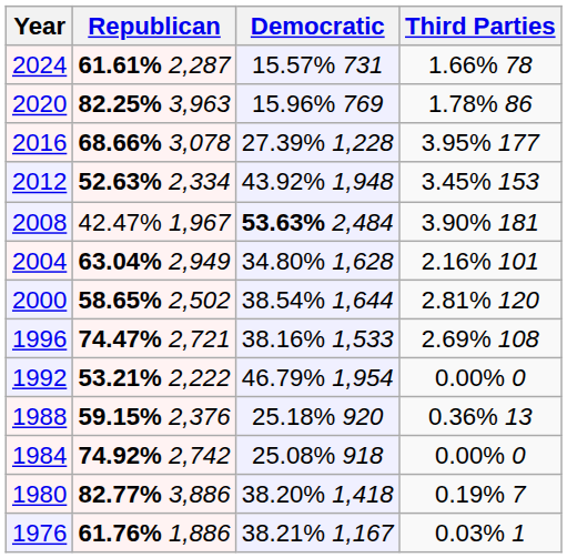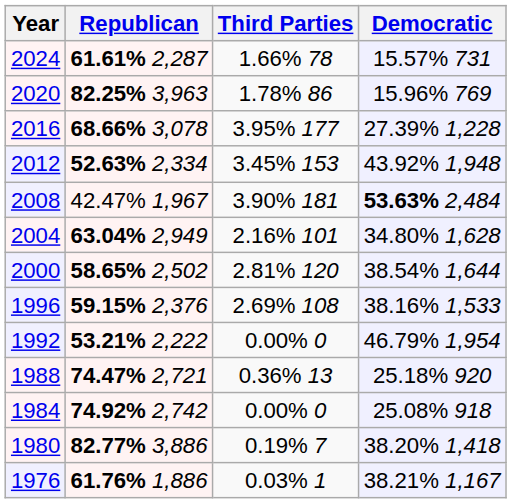 <table class="wikitable" style="float:right; font-size:95%;">
 <tr bgcolor=lightgrey>
 <th>Year</th>
 <th><a href='#'>Republican</a></th>
+<th><a href='#'>Third Parties</a></th>
 <th><a href='#'>Democratic</a></th>
-<th><a href='#'>Third Parties</a></th>
 </tr>
 <tr>
 <td align="center" bgcolor="#fff3f3"><a href='#'>2024</a></td>
 <td align="center" bgcolor="#fff3f3"><strong>61.61%</strong> <em>2,287</em></td>
+<td align="center">1.66% <em>78</em></td>
 <td align="center" bgcolor="#f0f0ff">15.57% <em>731</em></td>
-<td align="center">1.66% <em>78</em></td>
 </tr>
 <tr>
 <td align="center" bgcolor="#fff3f3"><a href='#'>2020</a></td>
 <td align="center" bgcolor="#fff3f3"><strong>82.25%</strong> <em>3,963</em></td>
+<td align="center">1.78% <em>86</em></td>
 <td align="center" bgcolor="#f0f0ff">15.96% <em>769</em></td>
-<td align="center">1.78% <em>86</em></td>
 </tr>
 <tr>
 <td align="center" bgcolor="#fff3f3"><a href='#'>2016</a></td>
 <td align="center" bgcolor="#fff3f3"><strong>68.66%</strong> <em>3,078</em></td>
+<td align="center">3.95% <em>177</em></td>
 <td align="center" bgcolor="#f0f0ff">27.39% <em>1,228</em></td>
-<td align="center">3.95% <em>177</em></td>
 </tr>
 <tr>
 <td align="center" bgcolor="#f0f0ff"><a href='#'>2012</a></td>
 <td align="center" bgcolor="#fff3f3"><strong>52.63%</strong> <em>2,334</em></td>
+<td align="center">3.45% <em>153</em></td>
 <td align="center" bgcolor="#f0f0ff">43.92% <em>1,948</em></td>
-<td align="center">3.45% <em>153</em></td>
 </tr>
 <tr>
 <td align="center" bgcolor="#f0f0ff"><a href='#'>2008</a></td>
 <td align="center" bgcolor="#fff3f3">42.47% <em>1,967</em></td>
+<td align="center">3.90% <em>181</em></td>
 <td align="center" bgcolor="#f0f0ff"><strong>53.63%</strong> <em>2,484</em></td>
-<td align="center">3.90% <em>181</em></td>
 </tr>
 <tr>
 <td align="center" bgcolor="#fff3f3"><a href='#'>2004</a></td>
 <td align="center" bgcolor="#fff3f3"><strong>63.04%</strong> <em>2,949</em></td>
+<td align="center">2.16% <em>101</em></td>
 <td align="center" bgcolor="#f0f0ff">34.80% <em>1,628</em></td>
-<td align="center">2.16% <em>101</em></td>
 </tr>
 <tr>
 <td align="center" bgcolor="#f0f0ff"><a href='#'>2000</a></td>
 <td align="center" bgcolor="#fff3f3"><strong>58.65%</strong> <em>2,502</em></td>
+<td align="center">2.81% <em>120</em></td>
 <td align="center" bgcolor="#f0f0ff">38.54% <em>1,644</em></td>
-<td align="center">2.81% <em>120</em></td>
 </tr>
 <tr>
 <td align="center" bgcolor="#f0f0ff"><a href='#'>1996</a></td>
-<td align="center" bgcolor="#fff3f3"><strong>74.47%</strong> <em>2,721</em></td>
+<td align="center" bgcolor="#fff3f3"><strong>59.15%</strong> <em>2,376</em></td>
+<td align="center">2.69% <em>108</em></td>
 <td align="center" bgcolor="#f0f0ff">38.16% <em>1,533</em></td>
-<td align="center">2.69% <em>108</em></td>
 </tr>
 <tr>
 <td align="center" bgcolor="#f0f0ff"><a href='#'>1992</a></td>
 <td align="center" bgcolor="#fff3f3"><strong>53.21%</strong> <em>2,222</em></td>
+<td align="center">0.00% <em>0</em></td>
 <td align="center" bgcolor="#f0f0ff">46.79% <em>1,954</em></td>
-<td align="center">0.00% <em>0</em></td>
 </tr>
 <tr>
 <td align="center" bgcolor="#fff3f3"><a href='#'>1988</a></td>
-<td align="center" bgcolor="#fff3f3"><strong>59.15%</strong> <em>2,376</em></td>
+<td align="center" bgcolor="#fff3f3"><strong>74.47%</strong> <em>2,721</em></td>
+<td align="center">0.36% <em>13</em></td>
 <td align="center" bgcolor="#f0f0ff">25.18% <em>920</em></td>
-<td align="center">0.36% <em>13</em></td>
 </tr>
 <tr>
 <td align="center" bgcolor="#fff3f3"><a href='#'>1984</a></td>
 <td align="center" bgcolor="#fff3f3"><strong>74.92%</strong> <em>2,742</em></td>
+<td align="center">0.00% <em>0</em></td>
 <td align="center" bgcolor="#f0f0ff">25.08% <em>918</em></td>
-<td align="center">0.00% <em>0</em></td>
 </tr>
 <tr>
 <td align="center" bgcolor="#fff3f3"><a href='#'>1980</a></td>
 <td align="center" bgcolor="#fff3f3"><strong>82.77%</strong> <em>3,886</em></td>
+<td align="center">0.19% <em>7</em></td>
 <td align="center" bgcolor="#f0f0ff">38.20% <em>1,418</em></td>
-<td align="center">0.19% <em>7</em></td>
 </tr>
 <tr>
 <td align="center" bgcolor="#f0f0ff"><a href='#'>1976</a></td>
 <td align="center" bgcolor="#fff3f3"><strong>61.76%</strong> <em>1,886</em></td>
+<td align="center">0.03% <em>1</em></td>
 <td align="center" bgcolor="#f0f0ff">38.21% <em>1,167</em></td>
-<td align="center">0.03% <em>1</em></td>
 </tr>
 </table>
